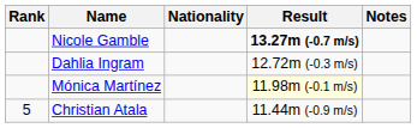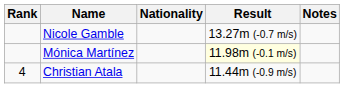 <table class="wikitable sortable" style="text-align:center">
 <tr>
 <th>Rank</th>
 <th>Name</th>
 <th>Nationality</th>
 <th>Result</th>
 <th>Notes</th>
 </tr>
 <tr>
 <td align=center></td>
 <td align=left><a href='#'>Nicole Gamble</a></td>
 <td align=left></td>
-<td><strong>13.27m <small>(-0.7 m/s)</small></strong></td>
-<td></td>
-</tr>
-<tr>
-<td align=center></td>
-<td align=left><a href='#'>Dahlia Ingram</a></td>
-<td align=left></td>
-<td>12.72m <small>(-0.3 m/s)</small></td>
+<td>13.27m <small>(-0.7 m/s)</small></td>
 <td></td>
 </tr>
 <tr>
 <td align=center></td>
 <td align=left><a href='#'>Mónica Martínez</a></td>
 <td align=left></td>
 <td style="background: lightyellow;">11.98m <small>(-0.1 m/s)</small></td>
 <td></td>
 </tr>
 <tr>
-<td align=center>5</td>
+<td align=center>4</td>
 <td align=left><a href='#'>Christian Atala</a></td>
 <td align=left></td>
 <td>11.44m <small>(-0.9 m/s)</small></td>
 <td></td>
 </tr>
 </table>
